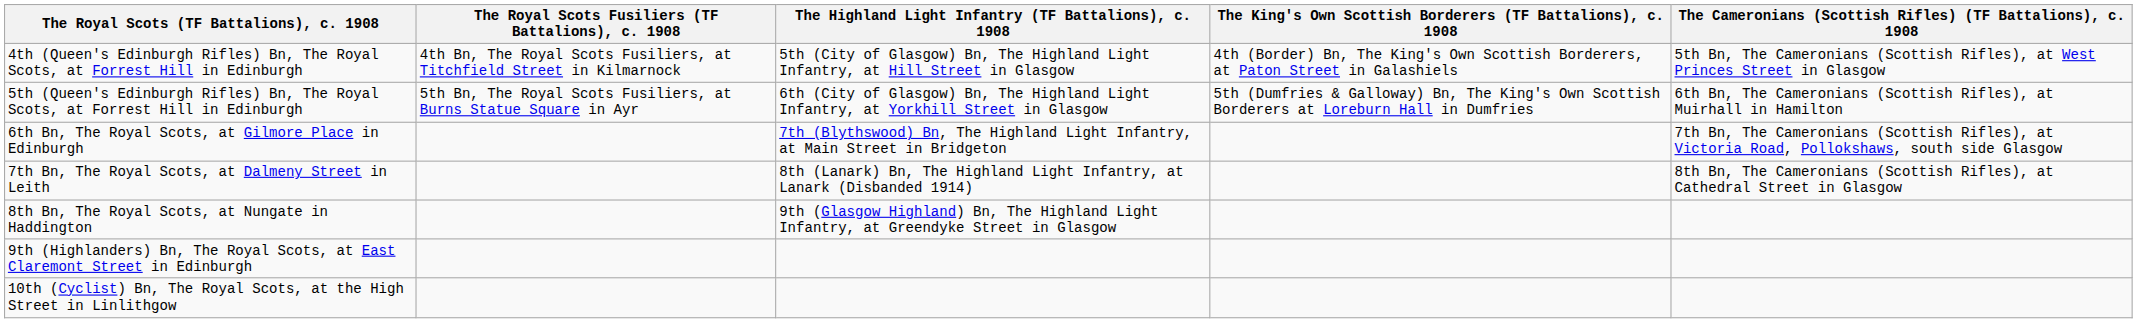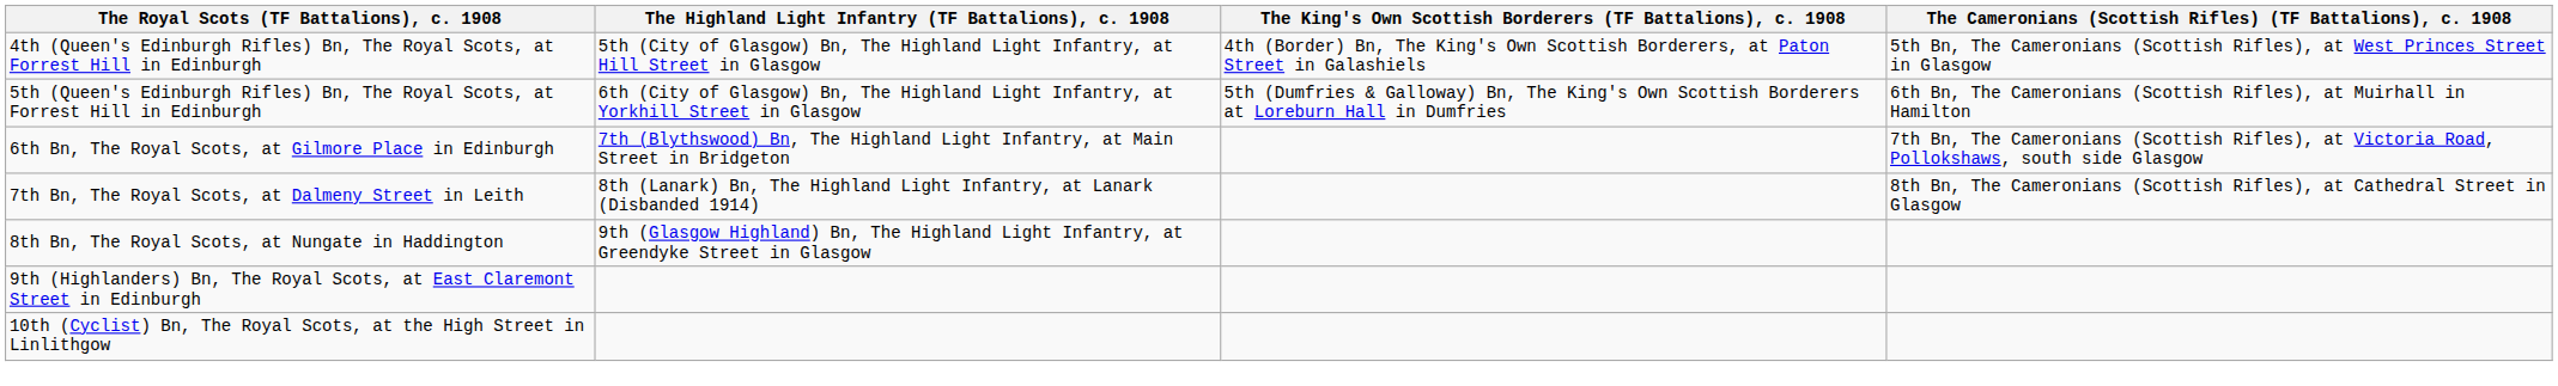 <table class="wikitable">
 <tr>
 <th>The Royal Scots (TF Battalions), c. 1908</th>
-<th>The Royal Scots Fusiliers (TF Battalions), c. 1908</th>
 <th>The Highland Light Infantry (TF Battalions), c. 1908</th>
 <th>The King's Own Scottish Borderers (TF Battalions), c. 1908</th>
 <th>The Cameronians (Scottish Rifles) (TF Battalions), c. 1908</th>
 </tr>
 <tr>
 <td>4th (Queen's Edinburgh Rifles) Bn, The Royal Scots, at <a href='#'>Forrest Hill</a> in Edinburgh</td>
-<td>4th Bn, The Royal Scots Fusiliers, at <a href='#'>Titchfield Street</a> in Kilmarnock</td>
 <td>5th (City of Glasgow) Bn, The Highland Light Infantry, at <a href='#'>Hill Street</a> in Glasgow</td>
 <td>4th (Border) Bn, The King's Own Scottish Borderers, at <a href='#'>Paton Street</a> in Galashiels</td>
 <td>5th Bn, The Cameronians (Scottish Rifles), at <a href='#'>West Princes Street</a> in Glasgow</td>
 </tr>
 <tr>
 <td>5th (Queen's Edinburgh Rifles) Bn, The Royal Scots, at Forrest Hill in Edinburgh</td>
-<td>5th Bn, The Royal Scots Fusiliers, at <a href='#'>Burns Statue Square</a> in Ayr</td>
 <td>6th (City of Glasgow) Bn, The Highland Light Infantry, at <a href='#'>Yorkhill Street</a> in Glasgow</td>
 <td>5th (Dumfries & Galloway) Bn, The King's Own Scottish Borderers at <a href='#'>Loreburn Hall</a> in Dumfries</td>
 <td>6th Bn, The Cameronians (Scottish Rifles), at Muirhall in Hamilton</td>
 </tr>
 <tr>
 <td>6th Bn, The Royal Scots, at <a href='#'>Gilmore Place</a> in Edinburgh</td>
-<td></td>
 <td><a href='#'>7th (Blythswood) Bn</a>, The Highland Light Infantry, at Main Street in Bridgeton</td>
 <td></td>
 <td>7th Bn, The Cameronians (Scottish Rifles), at <a href='#'>Victoria Road</a>, <a href='#'>Pollokshaws</a>, south side Glasgow</td>
 </tr>
 <tr>
 <td>7th Bn, The Royal Scots, at <a href='#'>Dalmeny Street</a> in Leith</td>
-<td></td>
 <td>8th (Lanark) Bn, The Highland Light Infantry, at Lanark (Disbanded 1914)</td>
 <td></td>
 <td>8th Bn, The Cameronians (Scottish Rifles), at Cathedral Street in Glasgow</td>
 </tr>
 <tr>
 <td>8th Bn, The Royal Scots, at Nungate in Haddington</td>
-<td></td>
 <td>9th (<a href='#'>Glasgow Highland</a>) Bn, The Highland Light Infantry, at Greendyke Street in Glasgow</td>
 <td></td>
 <td></td>
 </tr>
 <tr>
 <td>9th (Highlanders) Bn, The Royal Scots, at <a href='#'>East Claremont Street</a> in Edinburgh</td>
 <td></td>
 <td></td>
 <td></td>
-<td></td>
 </tr>
 <tr>
 <td>10th (<a href='#'>Cyclist</a>) Bn, The Royal Scots, at the High Street in Linlithgow</td>
 <td></td>
 <td></td>
 <td></td>
-<td></td>
 </tr>
 </table>
